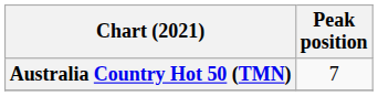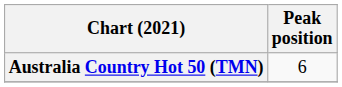 <table class="wikitable sortable plainrowheaders" style="text-align:center">
 <tr>
 <th scope="col">Chart (2021)</th>
 <th scope="col">Peak<br>position</th>
 </tr>
 <tr>
 <th scope="row">Australia <a href='#'>Country Hot 50</a> (<a href='#'>TMN</a>)</th>
-<td>7</td>
+<td>6</td>
 </tr>
 <tr>
 </tr>
 <tr>
 </tr>
 <tr>
 </tr>
 <tr>
 </tr>
 <tr>
 </tr>
 </table>
